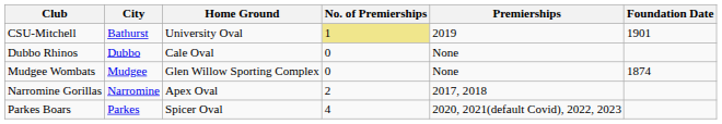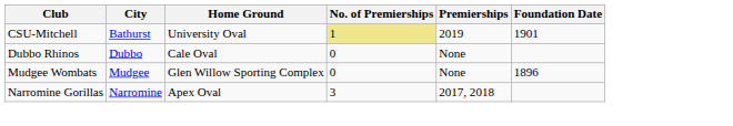 <table class="wikitable">
 <tr>
 <th>Club</th>
 <th>City</th>
 <th>Home Ground</th>
 <th>No. of Premierships</th>
 <th>Premierships</th>
 <th>Foundation Date</th>
 </tr>
 <tr>
 <td> CSU-Mitchell</td>
 <td><a href='#'>Bathurst</a></td>
 <td>University Oval</td>
 <td style="background: khaki;">1</td>
 <td>2019</td>
 <td>1901</td>
 </tr>
 <tr>
 <td> Dubbo Rhinos</td>
 <td><a href='#'>Dubbo</a></td>
 <td>Cale Oval</td>
 <td>0</td>
 <td>None</td>
 <td></td>
 </tr>
 <tr>
 <td> Mudgee Wombats</td>
 <td><a href='#'>Mudgee</a></td>
 <td>Glen Willow Sporting Complex</td>
 <td>0</td>
 <td>None</td>
-<td>1874</td>
+<td>1896</td>
 </tr>
 <tr>
 <td> Narromine Gorillas</td>
 <td><a href='#'>Narromine</a></td>
 <td>Apex Oval</td>
-<td>2</td>
+<td>3</td>
 <td>2017, 2018</td>
 <td></td>
 </tr>
-<tr>
-<td> Parkes Boars</td>
-<td><a href='#'>Parkes</a></td>
-<td>Spicer Oval</td>
-<td>4</td>
-<td>2020, 2021(default Covid), 2022, 2023</td>
-<td></td>
-</tr>
 </table>
